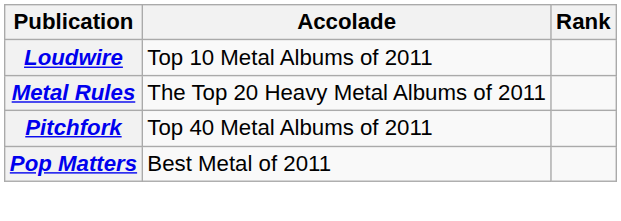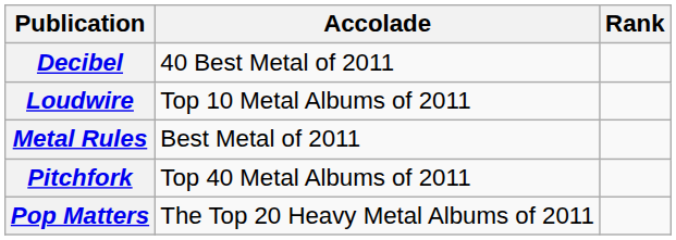 <table class="wikitable sortable plainrowheaders">
 <tr>
 <th>Publication</th>
 <th>Accolade</th>
 <th>Rank</th>
+</tr>
+<tr>
+<th scope="row"><em><a href='#'>Decibel</a></em></th>
+<td>40 Best Metal of 2011</td>
+<td></td>
 </tr>
 <tr>
 <th scope="row"><em><a href='#'>Loudwire</a></em></th>
 <td>Top 10 Metal Albums of 2011</td>
 <td></td>
 </tr>
 <tr>
 <th scope="row"><em><a href='#'>Metal Rules</a></em></th>
-<td>The Top 20 Heavy Metal Albums of 2011</td>
+<td>Best Metal of 2011</td>
 <td></td>
 </tr>
 <tr>
 <th scope="row"><em><a href='#'>Pitchfork</a></em></th>
 <td>Top 40 Metal Albums of 2011</td>
 <td></td>
 </tr>
 <tr>
 <th scope="row"><em><a href='#'>Pop Matters</a></em></th>
-<td>Best Metal of 2011</td>
+<td>The Top 20 Heavy Metal Albums of 2011</td>
 <td></td>
 </tr>
 </table>
